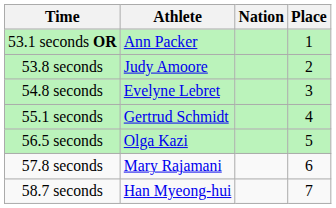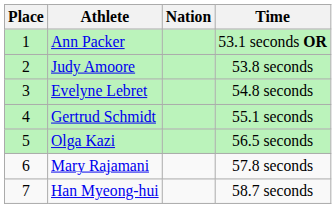 <table class=wikitable>
 <tr>
-<th>Time</th>
+<th>Place</th>
 <th>Athlete</th>
 <th>Nation</th>
-<th>Place</th>
+<th>Time</th>
 </tr>
 <tr align=center bgcolor=bbf3bb>
-<td>53.1 seconds <strong>OR</strong></td>
+<td>1</td>
 <td align=left><a href='#'>Ann Packer</a></td>
 <td align=left></td>
-<td>1</td>
+<td>53.1 seconds <strong>OR</strong></td>
 </tr>
 <tr align=center bgcolor=bbf3bb>
-<td>53.8 seconds</td>
+<td>2</td>
 <td align=left><a href='#'>Judy Amoore</a></td>
 <td align=left></td>
-<td>2</td>
+<td>53.8 seconds</td>
 </tr>
 <tr align=center bgcolor=bbf3bb>
-<td>54.8 seconds</td>
+<td>3</td>
 <td align=left><a href='#'>Evelyne Lebret</a></td>
 <td align=left></td>
-<td>3</td>
+<td>54.8 seconds</td>
 </tr>
 <tr align=center bgcolor=bbf3bb>
-<td>55.1 seconds</td>
+<td>4</td>
 <td align=left><a href='#'>Gertrud Schmidt</a></td>
 <td align=left></td>
-<td>4</td>
+<td>55.1 seconds</td>
 </tr>
 <tr align=center bgcolor=bbf3bb>
-<td>56.5 seconds</td>
+<td>5</td>
 <td align=left><a href='#'>Olga Kazi</a></td>
 <td align=left></td>
-<td>5</td>
+<td>56.5 seconds</td>
 </tr>
 <tr align=center>
-<td>57.8 seconds</td>
+<td>6</td>
 <td align=left><a href='#'>Mary Rajamani</a></td>
 <td align=left></td>
-<td>6</td>
+<td>57.8 seconds</td>
 </tr>
 <tr align=center>
-<td>58.7 seconds</td>
+<td>7</td>
 <td align=left><a href='#'>Han Myeong-hui</a></td>
 <td align=left></td>
-<td>7</td>
+<td>58.7 seconds</td>
 </tr>
 </table>
